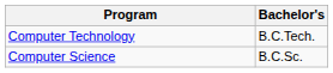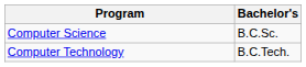 <table class="wikitable">
 <tr>
 <th width="300">Program</th>
 <th width="50">Bachelor's</th>
 </tr>
 <tr>
+<td><a href='#'>Computer Science</a></td>
+<td>B.C.Sc.</td>
+</tr>
+<tr>
 <td><a href='#'>Computer Technology</a></td>
 <td>B.C.Tech.</td>
 </tr>
-<tr>
-<td><a href='#'>Computer Science</a></td>
-<td>B.C.Sc.</td>
-</tr>
 </table>
